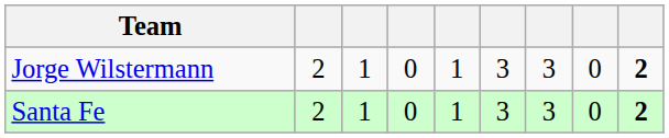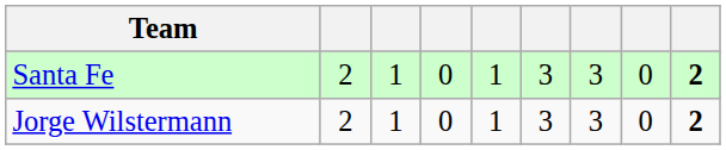 <table class="wikitable" style="text-align: center;">
 <tr>
 <th width=165>Team</th>
 <th width=20></th>
 <th width=20></th>
 <th width=20></th>
 <th width=20></th>
 <th width=20></th>
 <th width=20></th>
 <th width=20></th>
 <th width=20></th>
 </tr>
+<tr bgcolor=#CCFFCC>
+<td align=left> <a href='#'>Santa Fe</a></td>
+<td>2</td>
+<td>1</td>
+<td>0</td>
+<td>1</td>
+<td>3</td>
+<td>3</td>
+<td>0</td>
+<td><strong>2</strong></td>
+</tr>
 <tr>
 <td align=left> <a href='#'>Jorge Wilstermann</a></td>
 <td>2</td>
 <td>1</td>
 <td>0</td>
 <td>1</td>
 <td>3</td>
 <td>3</td>
 <td>0</td>
 <td><strong>2</strong></td>
 </tr>
-<tr bgcolor=#CCFFCC>
-<td align=left> <a href='#'>Santa Fe</a></td>
-<td>2</td>
-<td>1</td>
-<td>0</td>
-<td>1</td>
-<td>3</td>
-<td>3</td>
-<td>0</td>
-<td><strong>2</strong></td>
-</tr>
 </table>
